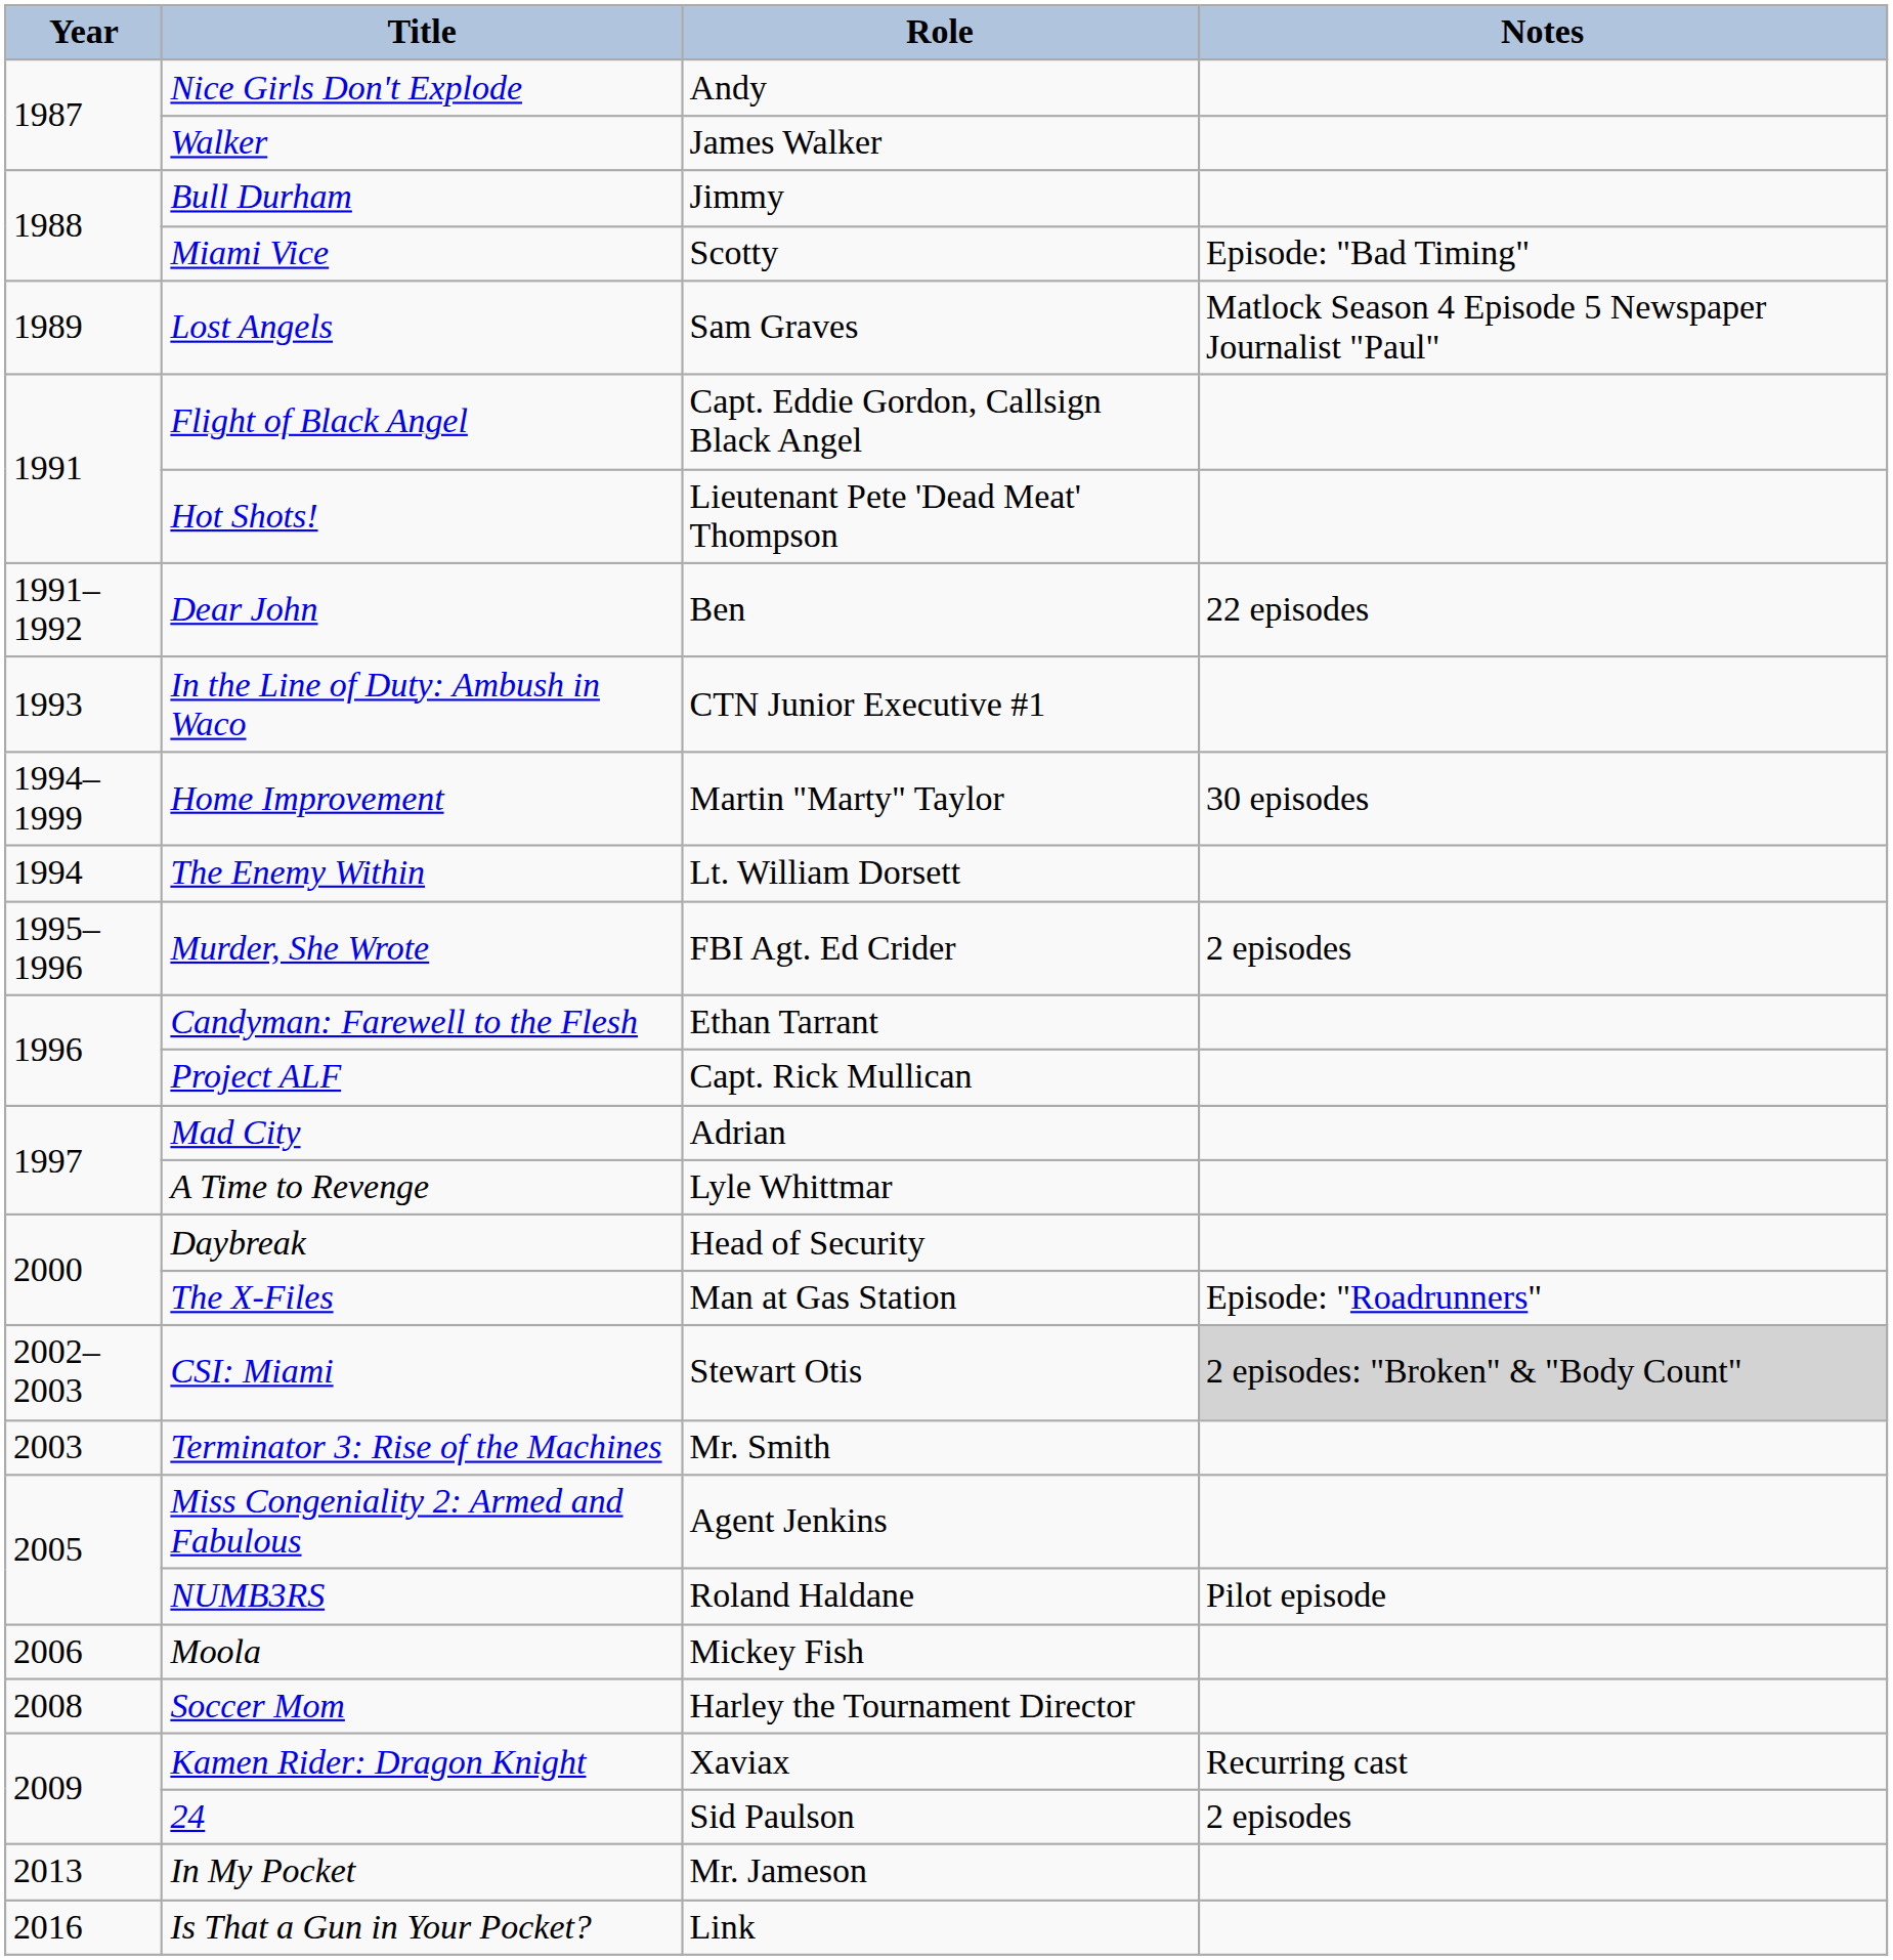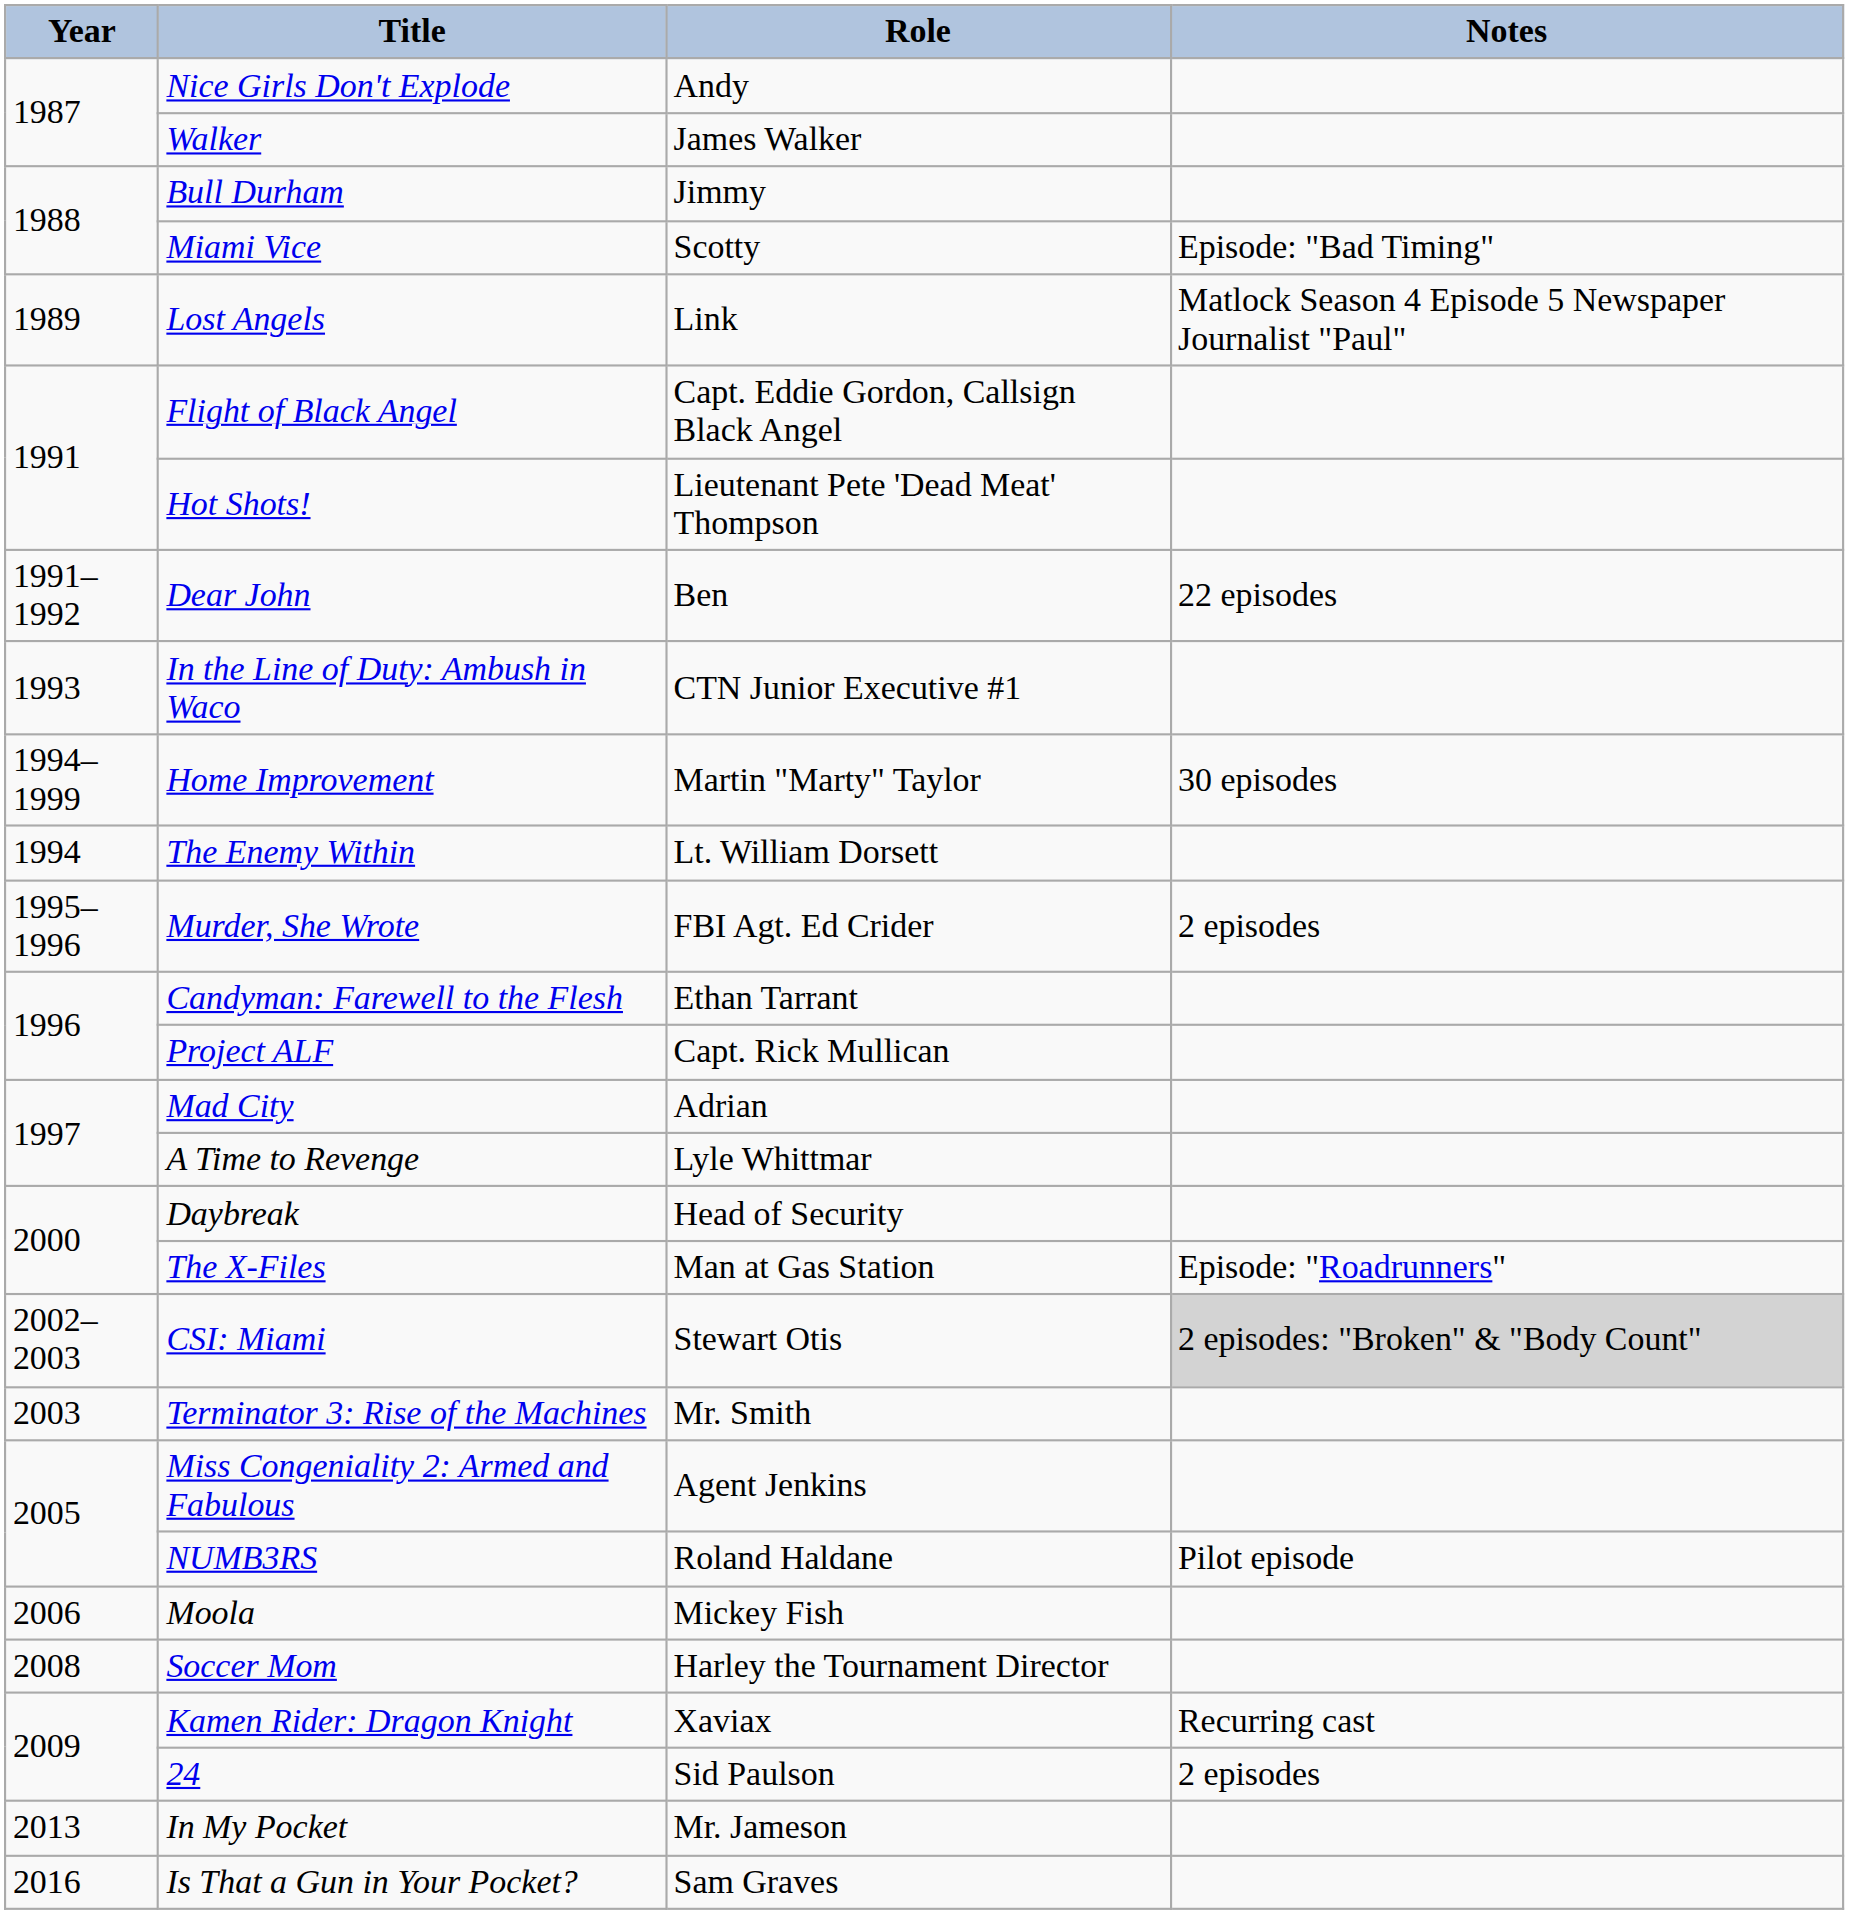 <table class="wikitable">
 <tr align="center">
 <th style="background:#B0C4DE;">Year</th>
 <th style="background:#B0C4DE;">Title</th>
 <th style="background:#B0C4DE;">Role</th>
 <th style="background:#B0C4DE;">Notes</th>
 </tr>
 <tr>
 <td rowspan="2">1987</td>
 <td><em><a href='#'>Nice Girls Don't Explode</a></em></td>
 <td>Andy</td>
 <td></td>
 </tr>
 <tr>
 <td><em><a href='#'>Walker</a></em></td>
 <td>James Walker</td>
 <td></td>
 </tr>
 <tr>
 <td rowspan="2">1988</td>
 <td><em><a href='#'>Bull Durham</a></em></td>
 <td>Jimmy</td>
 <td></td>
 </tr>
 <tr>
 <td><em><a href='#'>Miami Vice</a></em></td>
 <td>Scotty</td>
 <td>Episode: "Bad Timing"</td>
 </tr>
 <tr>
 <td>1989</td>
 <td><em><a href='#'>Lost Angels</a></em></td>
-<td>Sam Graves</td>
+<td>Link</td>
 <td>Matlock Season 4 Episode 5 Newspaper Journalist "Paul"</td>
 </tr>
 <tr>
 <td rowspan="2">1991</td>
 <td><em><a href='#'>Flight of Black Angel</a></em></td>
 <td>Capt. Eddie Gordon, Callsign Black Angel</td>
 <td></td>
 </tr>
 <tr>
 <td><em><a href='#'>Hot Shots!</a></em></td>
 <td>Lieutenant Pete 'Dead Meat' Thompson</td>
 <td></td>
 </tr>
 <tr>
 <td>1991–1992</td>
 <td><em><a href='#'>Dear John</a></em></td>
 <td>Ben</td>
 <td>22 episodes</td>
 </tr>
 <tr>
 <td>1993</td>
 <td><em><a href='#'>In the Line of Duty: Ambush in Waco</a></em></td>
 <td>CTN Junior Executive #1</td>
 <td></td>
 </tr>
 <tr>
 <td>1994–1999</td>
 <td><em><a href='#'>Home Improvement</a></em></td>
 <td>Martin "Marty" Taylor</td>
 <td>30 episodes</td>
 </tr>
 <tr>
 <td>1994</td>
 <td><em><a href='#'>The Enemy Within</a></em></td>
 <td>Lt. William Dorsett</td>
 <td></td>
 </tr>
 <tr>
 <td>1995–1996</td>
 <td><em><a href='#'>Murder, She Wrote</a></em></td>
 <td>FBI Agt. Ed Crider</td>
 <td>2 episodes</td>
 </tr>
 <tr>
 <td rowspan="2">1996</td>
 <td><em><a href='#'>Candyman: Farewell to the Flesh</a></em></td>
 <td>Ethan Tarrant</td>
 <td></td>
 </tr>
 <tr>
 <td><em><a href='#'>Project ALF</a></em></td>
 <td>Capt. Rick Mullican</td>
 <td></td>
 </tr>
 <tr>
 <td rowspan="2">1997</td>
 <td><em><a href='#'>Mad City</a></em></td>
 <td>Adrian</td>
 <td></td>
 </tr>
 <tr>
 <td><em>A Time to Revenge</em></td>
 <td>Lyle Whittmar</td>
 <td></td>
 </tr>
 <tr>
 <td rowspan="2">2000</td>
 <td><em>Daybreak</em></td>
 <td>Head of Security</td>
 <td></td>
 </tr>
 <tr>
 <td><em><a href='#'>The X-Files</a></em></td>
 <td>Man at Gas Station</td>
 <td>Episode: "<a href='#'>Roadrunners</a>"</td>
 </tr>
 <tr>
 <td>2002–2003</td>
 <td><em><a href='#'>CSI: Miami</a></em></td>
 <td>Stewart Otis</td>
 <td style="background: lightgrey;">2 episodes: "Broken" & "Body Count"</td>
 </tr>
 <tr>
 <td>2003</td>
 <td><em><a href='#'>Terminator 3: Rise of the Machines</a></em></td>
 <td>Mr. Smith</td>
 <td></td>
 </tr>
 <tr>
 <td rowspan="2">2005</td>
 <td><em><a href='#'>Miss Congeniality 2: Armed and Fabulous</a></em></td>
 <td>Agent Jenkins</td>
 <td></td>
 </tr>
 <tr>
 <td><em><a href='#'>NUMB3RS</a></em></td>
 <td>Roland Haldane</td>
 <td>Pilot episode</td>
 </tr>
 <tr>
 <td>2006</td>
 <td><em>Moola</em></td>
 <td>Mickey Fish</td>
 <td></td>
 </tr>
 <tr>
 <td>2008</td>
 <td><em><a href='#'>Soccer Mom</a></em></td>
 <td>Harley the Tournament Director</td>
 <td></td>
 </tr>
 <tr>
 <td rowspan="2">2009</td>
 <td><em><a href='#'>Kamen Rider: Dragon Knight</a></em></td>
 <td>Xaviax</td>
 <td>Recurring cast</td>
 </tr>
 <tr>
 <td><em><a href='#'>24</a></em></td>
 <td>Sid Paulson</td>
 <td>2 episodes</td>
 </tr>
 <tr>
 <td>2013</td>
 <td><em>In My Pocket</em></td>
 <td>Mr. Jameson</td>
 <td></td>
 </tr>
 <tr>
 <td>2016</td>
 <td><em>Is That a Gun in Your Pocket?</em></td>
-<td>Link</td>
+<td>Sam Graves</td>
 <td></td>
 </tr>
 </table>
